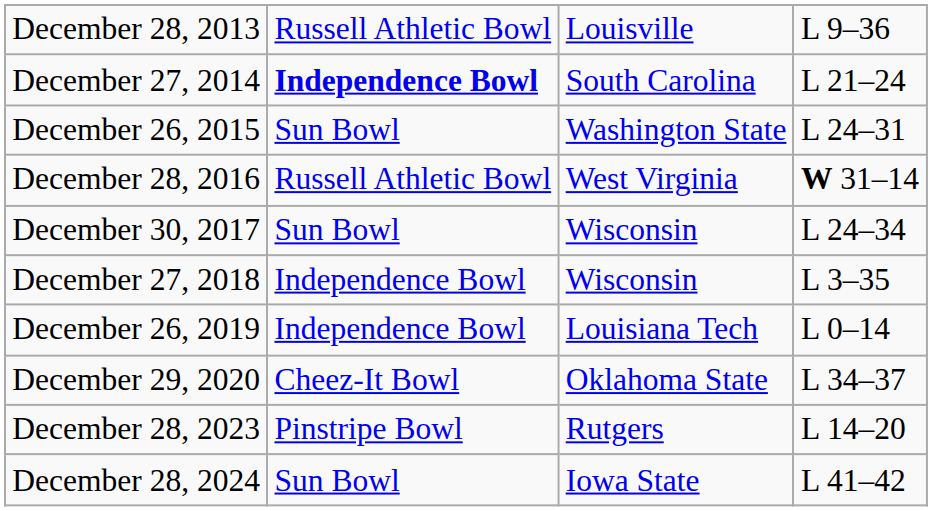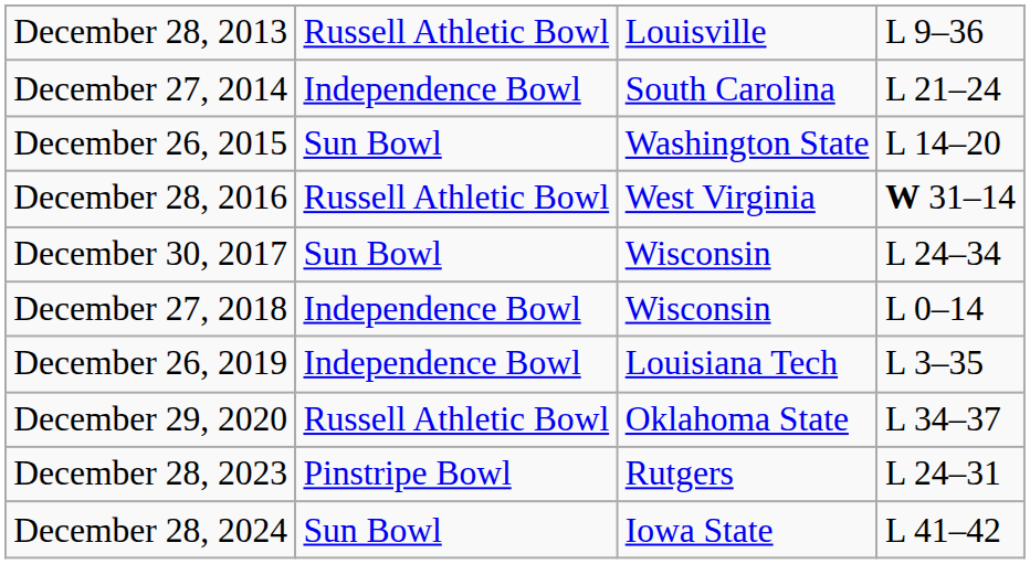 <table class="wikitable">
 <tr>
 </tr>
 <tr>
 <td>December 28, 2013</td>
 <td><a href='#'>Russell Athletic Bowl</a></td>
 <td><a href='#'>Louisville</a></td>
 <td>L 9–36</td>
 </tr>
 <tr>
 <td>December 27, 2014</td>
-<td><strong><a href='#'>Independence Bowl</a></strong></td>
+<td><a href='#'>Independence Bowl</a></td>
 <td><a href='#'>South Carolina</a></td>
 <td>L 21–24</td>
 </tr>
 <tr>
 <td>December 26, 2015</td>
 <td><a href='#'>Sun Bowl</a></td>
 <td><a href='#'>Washington State</a></td>
-<td>L 24–31</td>
+<td>L 14–20</td>
 </tr>
 <tr>
 <td>December 28, 2016</td>
 <td><a href='#'>Russell Athletic Bowl</a></td>
 <td><a href='#'>West Virginia</a></td>
 <td><strong>W</strong> 31–14</td>
 </tr>
 <tr>
 <td>December 30, 2017</td>
 <td><a href='#'>Sun Bowl</a></td>
 <td><a href='#'>Wisconsin</a></td>
 <td>L 24–34</td>
 </tr>
 <tr>
 <td>December 27, 2018</td>
 <td><a href='#'>Independence Bowl</a></td>
 <td><a href='#'>Wisconsin</a></td>
-<td>L 3–35</td>
+<td>L 0–14</td>
 </tr>
 <tr>
 <td>December 26, 2019</td>
 <td><a href='#'>Independence Bowl</a></td>
 <td><a href='#'>Louisiana Tech</a></td>
-<td>L 0–14</td>
+<td>L 3–35</td>
 </tr>
 <tr>
 <td>December 29, 2020</td>
-<td><a href='#'>Cheez-It Bowl</a></td>
+<td><a href='#'>Russell Athletic Bowl</a></td>
 <td><a href='#'>Oklahoma State</a></td>
 <td>L 34–37</td>
 </tr>
 <tr>
 <td>December 28, 2023</td>
 <td><a href='#'>Pinstripe Bowl</a></td>
 <td><a href='#'>Rutgers</a></td>
-<td>L 14–20</td>
+<td>L 24–31</td>
 </tr>
 <tr>
 <td>December 28, 2024</td>
 <td><a href='#'>Sun Bowl</a></td>
 <td><a href='#'>Iowa State</a></td>
 <td>L 41–42</td>
 </tr>
 </table>
